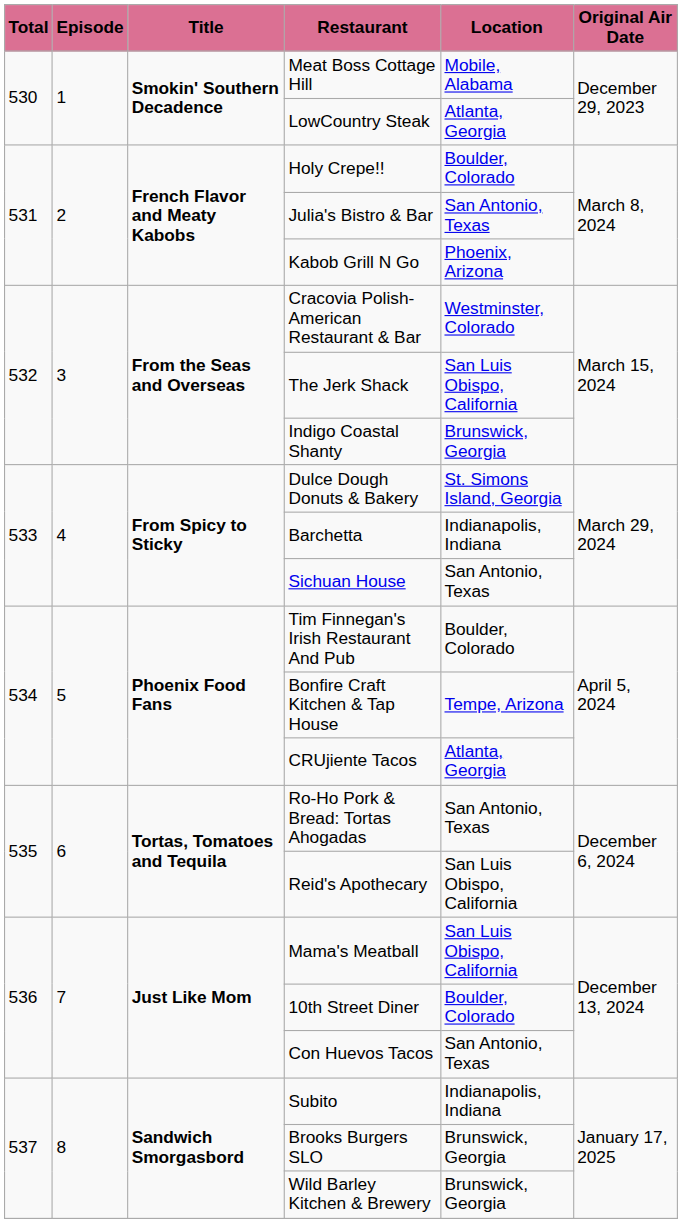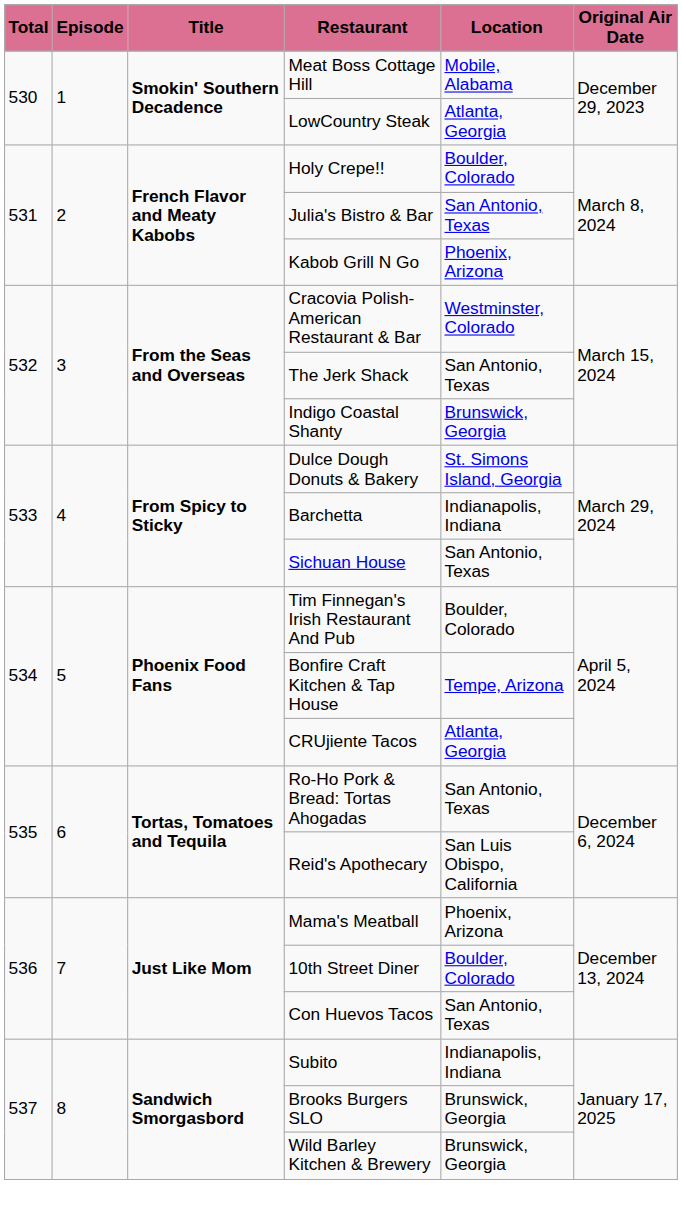 <table class="wikitable" style="width: 100%;">
 <tr>
 <th # style="background:#DB7093;">Total</th>
 <th # style="background:#DB7093;">Episode</th>
 <th # style="background:#DB7093;">Title</th>
 <th # style="background:#DB7093;">Restaurant</th>
 <th # style="background:#DB7093;">Location</th>
 <th # style="background:#DB7093;">Original Air Date</th>
 </tr>
 <tr>
 <td rowspan="2">530</td>
 <td rowspan="2">1</td>
 <td rowspan="2"><strong>Smokin' Southern Decadence</strong></td>
 <td>Meat Boss Cottage Hill</td>
 <td><a href='#'>Mobile, Alabama</a></td>
 <td rowspan="2">December 29, 2023</td>
 </tr>
 <tr>
 <td>LowCountry Steak</td>
 <td><a href='#'>Atlanta, Georgia</a></td>
 </tr>
 <tr>
 <td rowspan="3">531</td>
 <td rowspan="3">2</td>
 <td rowspan="3"><strong>French Flavor and Meaty Kabobs</strong></td>
 <td>Holy Crepe!!</td>
 <td><a href='#'>Boulder, Colorado</a></td>
 <td rowspan="3">March 8, 2024</td>
 </tr>
 <tr>
 <td>Julia's Bistro & Bar</td>
 <td><a href='#'>San Antonio, Texas</a></td>
 </tr>
 <tr>
 <td>Kabob Grill N Go</td>
 <td><a href='#'>Phoenix, Arizona</a></td>
 </tr>
 <tr>
 <td rowspan="3">532</td>
 <td rowspan="3">3</td>
 <td rowspan="3"><strong>From the Seas and Overseas</strong></td>
 <td>Cracovia Polish-American Restaurant & Bar</td>
 <td><a href='#'>Westminster, Colorado</a></td>
 <td rowspan="3">March 15, 2024</td>
 </tr>
 <tr>
 <td>The Jerk Shack</td>
-<td><a href='#'>San Luis Obispo, California</a></td>
+<td>San Antonio, Texas</td>
 </tr>
 <tr>
 <td>Indigo Coastal Shanty</td>
 <td><a href='#'>Brunswick, Georgia</a></td>
 </tr>
 <tr>
 <td rowspan="3">533</td>
 <td rowspan="3">4</td>
 <td rowspan="3"><strong>From Spicy to Sticky</strong></td>
 <td>Dulce Dough Donuts & Bakery</td>
 <td><a href='#'>St. Simons Island, Georgia</a></td>
 <td rowspan="3">March 29, 2024</td>
 </tr>
 <tr>
 <td>Barchetta</td>
 <td>Indianapolis, Indiana</td>
 </tr>
 <tr>
 <td><a href='#'>Sichuan House</a></td>
 <td>San Antonio, Texas</td>
 </tr>
 <tr>
 <td rowspan="3">534</td>
 <td rowspan="3">5</td>
 <td rowspan="3"><strong>Phoenix Food Fans</strong></td>
 <td>Tim Finnegan's Irish Restaurant And Pub</td>
 <td>Boulder, Colorado</td>
 <td rowspan="3">April 5, 2024</td>
 </tr>
 <tr>
 <td>Bonfire Craft Kitchen & Tap House</td>
 <td><a href='#'>Tempe, Arizona</a></td>
 </tr>
 <tr>
 <td>CRUjiente Tacos</td>
 <td><a href='#'>Atlanta, Georgia</a></td>
 </tr>
 <tr>
 <td rowspan="2">535</td>
 <td rowspan="2">6</td>
 <td rowspan="2"><strong>Tortas, Tomatoes and Tequila</strong></td>
 <td>Ro-Ho Pork & Bread: Tortas Ahogadas</td>
 <td>San Antonio, Texas</td>
 <td rowspan="2">December 6, 2024</td>
 </tr>
 <tr>
 <td>Reid's Apothecary</td>
 <td>San Luis Obispo, California</td>
 </tr>
 <tr>
 <td rowspan="3">536</td>
 <td rowspan="3">7</td>
 <td rowspan="3"><strong>Just Like Mom</strong></td>
 <td>Mama's Meatball</td>
-<td><a href='#'>San Luis Obispo, California</a></td>
+<td>Phoenix, Arizona</td>
 <td rowspan="3">December 13, 2024</td>
 </tr>
 <tr>
 <td>10th Street Diner</td>
 <td><a href='#'>Boulder, Colorado</a></td>
 </tr>
 <tr>
 <td>Con Huevos Tacos</td>
 <td>San Antonio, Texas</td>
 </tr>
 <tr>
 <td rowspan="3">537</td>
 <td rowspan="3">8</td>
 <td rowspan="3"><strong>Sandwich Smorgasbord</strong></td>
 <td>Subito</td>
 <td>Indianapolis, Indiana</td>
 <td rowspan="3">January 17, 2025</td>
 </tr>
 <tr>
 <td>Brooks Burgers SLO</td>
 <td>Brunswick, Georgia</td>
 </tr>
 <tr>
 <td>Wild Barley Kitchen & Brewery</td>
 <td>Brunswick, Georgia</td>
 </tr>
 <tr>
 </tr>
 </table>
